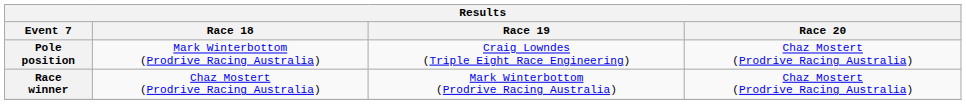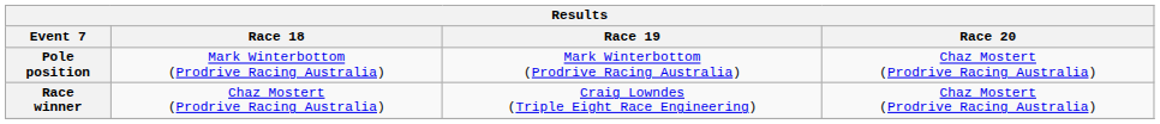 <table class="wikitable collapsible collapsed" align="center" width=75% style="font-size: 85%; max-width: 950px">
 <tr>
 <th colspan="4">Results</th>
 </tr>
 <tr>
 <th>Event 7</th>
 <th>Race 18</th>
 <th>Race 19</th>
 <th>Race 20</th>
 </tr>
 <tr>
 <th>Pole<br>position</th>
 <td align="center"> <a href='#'>Mark Winterbottom</a><br>(<a href='#'>Prodrive Racing Australia</a>)</td>
-<td align="center"> <a href='#'>Craig Lowndes</a><br>(<a href='#'>Triple Eight Race Engineering</a>)</td>
+<td align="center"> <a href='#'>Mark Winterbottom</a><br>(<a href='#'>Prodrive Racing Australia</a>)</td>
 <td align="center"> <a href='#'>Chaz Mostert</a><br>(<a href='#'>Prodrive Racing Australia</a>)</td>
 </tr>
 <tr>
 <th>Race<br>winner</th>
 <td align="center"> <a href='#'>Chaz Mostert</a><br>(<a href='#'>Prodrive Racing Australia</a>)</td>
-<td align="center"> <a href='#'>Mark Winterbottom</a><br>(<a href='#'>Prodrive Racing Australia</a>)</td>
+<td align="center"> <a href='#'>Craig Lowndes</a><br>(<a href='#'>Triple Eight Race Engineering</a>)</td>
 <td align="center"> <a href='#'>Chaz Mostert</a><br>(<a href='#'>Prodrive Racing Australia</a>)</td>
 </tr>
 <tr>
 </tr>
 </table>
